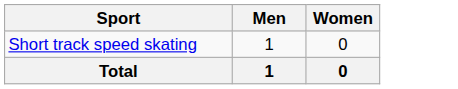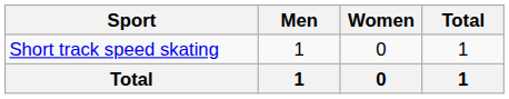 <table class="wikitable" style="text-align:center; font-size: 95%">
 <tr>
 <th width=200>Sport</th>
 <th width=60>Men</th>
 <th width=60>Women</th>
+<th width=60>Total</th>
 </tr>
 <tr>
 <td align=left><a href='#'>Short track speed skating</a></td>
 <td>1</td>
 <td>0</td>
+<td>1</td>
 </tr>
 <tr>
 <th>Total</th>
 <th>1</th>
 <th>0</th>
+<th>1</th>
 </tr>
 </table>
